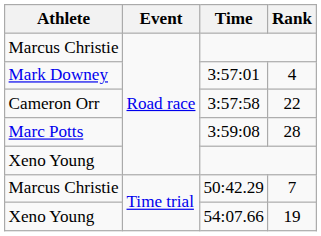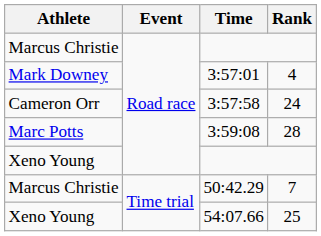 <table class=wikitable style="font-size:90%;">
 <tr>
 <th>Athlete</th>
 <th>Event</th>
 <th>Time</th>
 <th>Rank</th>
 </tr>
 <tr align=center>
 <td align=left>Marcus Christie</td>
 <td align=left rowspan=5><a href='#'>Road race</a></td>
 <td colspan=2></td>
 </tr>
 <tr align=center>
 <td align=left><a href='#'>Mark Downey</a></td>
 <td>3:57:01</td>
 <td>4</td>
 </tr>
 <tr align=center>
 <td align=left>Cameron Orr</td>
 <td>3:57:58</td>
-<td>22</td>
+<td>24</td>
 </tr>
 <tr align=center>
 <td align=left><a href='#'>Marc Potts</a></td>
 <td>3:59:08</td>
 <td>28</td>
 </tr>
 <tr align=center>
 <td align=left>Xeno Young</td>
 <td colspan=2></td>
 </tr>
 <tr align=center>
 <td align=left>Marcus Christie</td>
 <td align=left rowspan=2><a href='#'>Time trial</a></td>
 <td>50:42.29</td>
 <td>7</td>
 </tr>
 <tr align=center>
 <td align=left>Xeno Young</td>
 <td>54:07.66</td>
-<td>19</td>
+<td>25</td>
 </tr>
 </table>
